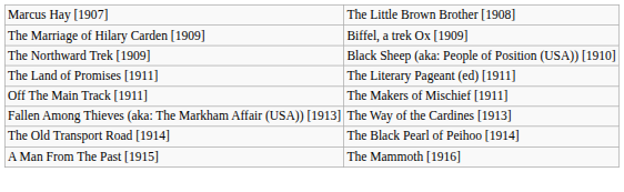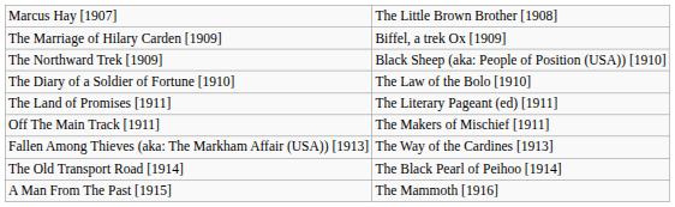 <table class="wikitable">
 <tr>
 <td>Marcus Hay [1907]</td>
 <td>The Little Brown Brother [1908]</td>
 </tr>
 <tr>
 <td>The Marriage of Hilary Carden [1909]</td>
 <td>Biffel, a trek Ox [1909]</td>
 </tr>
 <tr>
 <td>The Northward Trek [1909]</td>
 <td>Black Sheep (aka: People of Position (USA)) [1910]</td>
+</tr>
+<tr>
+<td>The Diary of a Soldier of Fortune [1910]</td>
+<td>The Law of the Bolo [1910]</td>
 </tr>
 <tr>
 <td>The Land of Promises [1911]</td>
 <td>The Literary Pageant (ed) [1911]</td>
 </tr>
 <tr>
 <td>Off The Main Track [1911]</td>
 <td>The Makers of Mischief [1911]</td>
 </tr>
 <tr>
 <td>Fallen Among Thieves (aka: The Markham Affair (USA)) [1913]</td>
 <td>The Way of the Cardines [1913]</td>
 </tr>
 <tr>
 <td>The Old Transport Road [1914]</td>
 <td>The Black Pearl of Peihoo [1914]</td>
 </tr>
 <tr>
 <td>A Man From The Past [1915]</td>
 <td>The Mammoth [1916]</td>
 </tr>
 </table>
